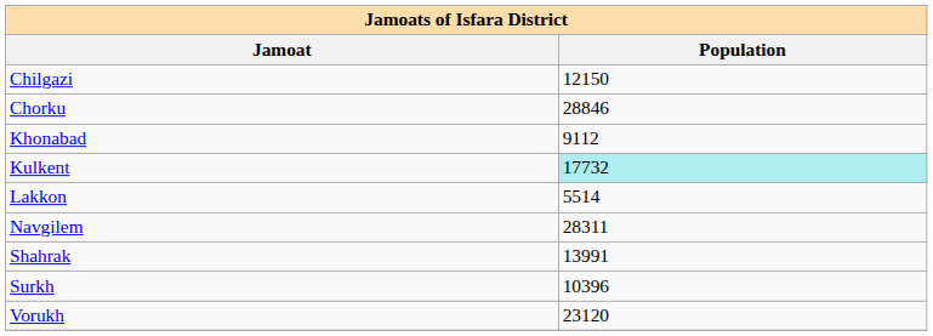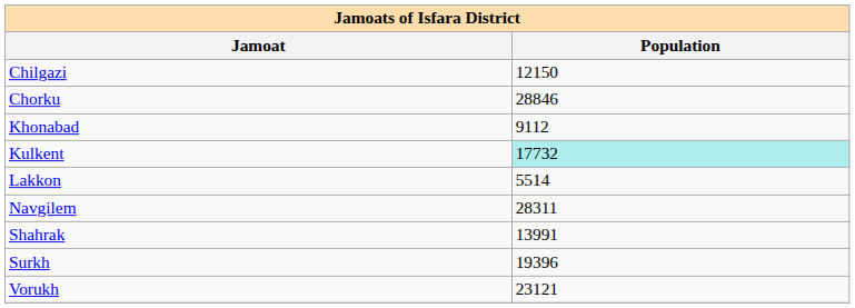 <table class="wikitable" width= "50%">
 <tr>
 <td colspan="12" style="text-align:center; background:#ffdead;"><strong>Jamoats of Isfara District</strong></td>
 </tr>
 <tr>
 <th width=30%>Jamoat</th>
 <th width=20%>Population</th>
 </tr>
 <tr>
 <td><a href='#'>Chilgazi</a></td>
 <td>12150</td>
 </tr>
 <tr>
 <td><a href='#'>Chorku</a></td>
 <td>28846</td>
 </tr>
 <tr>
 <td><a href='#'>Khonabad</a></td>
 <td>9112</td>
 </tr>
 <tr>
 <td><a href='#'>Kulkent</a></td>
 <td style="background: paleturquoise;">17732</td>
 </tr>
 <tr>
 <td><a href='#'>Lakkon</a></td>
 <td>5514</td>
 </tr>
 <tr>
 <td><a href='#'>Navgilem</a></td>
 <td>28311</td>
 </tr>
 <tr>
 <td><a href='#'>Shahrak</a></td>
 <td>13991</td>
 </tr>
 <tr>
 <td><a href='#'>Surkh</a></td>
-<td>10396</td>
+<td>19396</td>
 </tr>
 <tr>
 <td><a href='#'>Vorukh</a></td>
-<td>23120</td>
+<td>23121</td>
 </tr>
 <tr>
 </tr>
 </table>
